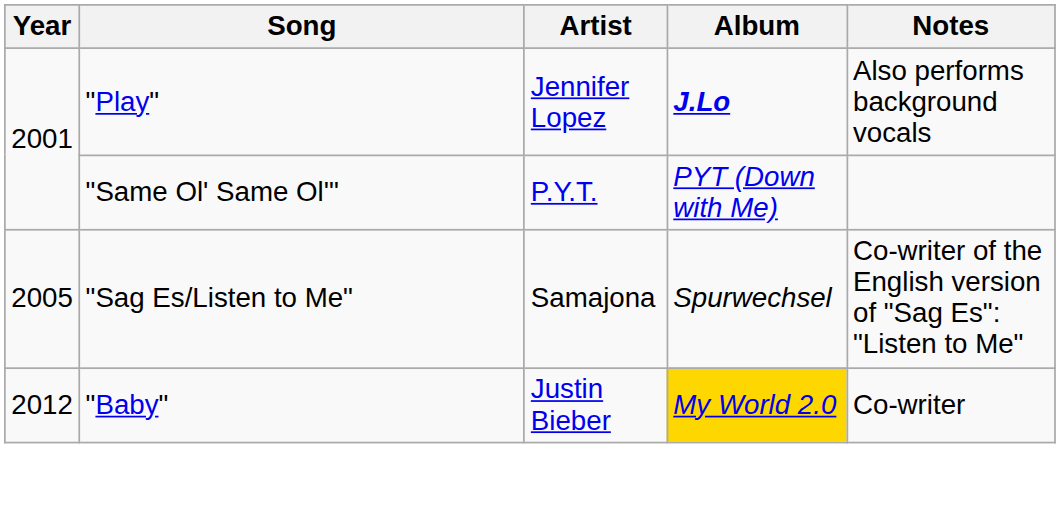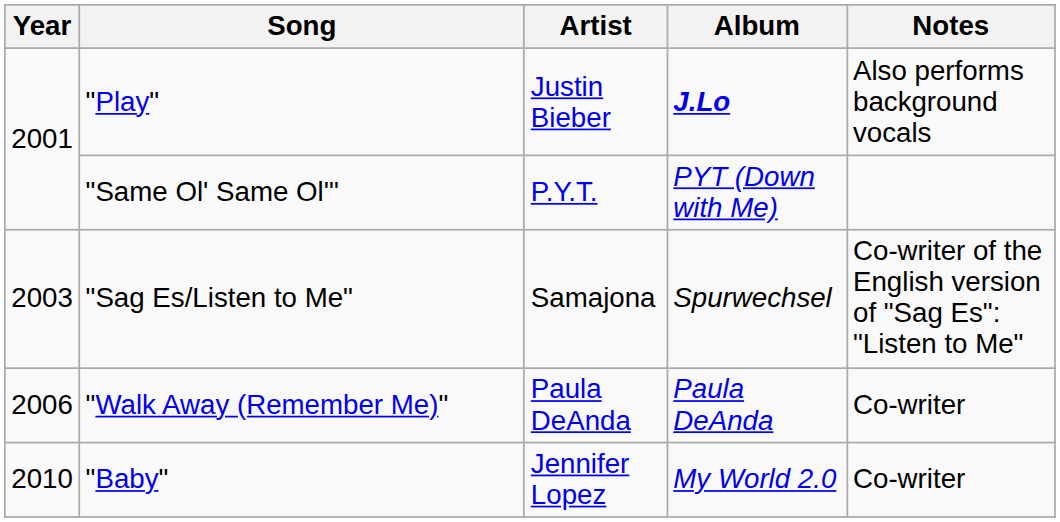 <table class="wikitable">
 <tr>
 <th style="width:33px;">Year</th>
 <th style="width:250px;">Song</th>
 <th>Artist</th>
 <th>Album</th>
 <th>Notes</th>
 </tr>
 <tr>
 <td rowspan=2>2001</td>
 <td>"<a href='#'>Play</a>"</td>
-<td><a href='#'>Jennifer Lopez</a></td>
+<td><a href='#'>Justin Bieber</a></td>
 <td><strong><em><a href='#'>J.Lo</a></em></strong></td>
 <td>Also performs background vocals</td>
 </tr>
 <tr>
 <td>"Same Ol' Same Ol'"</td>
 <td><a href='#'>P.Y.T.</a></td>
 <td><em><a href='#'>PYT (Down with Me)</a></em></td>
 <td></td>
 </tr>
 <tr>
-<td>2005</td>
+<td>2003</td>
 <td>"Sag Es/Listen to Me"</td>
 <td>Samajona</td>
 <td><em>Spurwechsel</em></td>
 <td>Co-writer of the English version of "Sag Es": "Listen to Me"</td>
 </tr>
 <tr>
-<td>2012</td>
+<td>2006</td>
+<td>"<a href='#'>Walk Away (Remember Me)</a>"</td>
+<td><a href='#'>Paula DeAnda</a></td>
+<td><em><a href='#'>Paula DeAnda</a></em></td>
+<td>Co-writer</td>
+</tr>
+<tr>
+<td>2010</td>
 <td>"<a href='#'>Baby</a>"</td>
-<td><a href='#'>Justin Bieber</a></td>
-<td style="background: gold;"><em><a href='#'>My World 2.0</a></em></td>
+<td><a href='#'>Jennifer Lopez</a></td>
+<td><em><a href='#'>My World 2.0</a></em></td>
 <td>Co-writer</td>
 </tr>
 </table>
